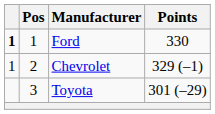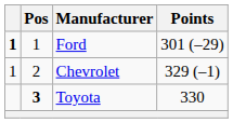 <table class="wikitable" style="font-size: 95%">
 <tr>
 <th></th>
 <th>Pos</th>
 <th>Manufacturer</th>
 <th>Points</th>
 </tr>
 <tr>
 <td align="left"><strong> 1</strong></td>
 <td style="text-align:center;">1</td>
 <td><a href='#'>Ford</a></td>
-<td style="text-align:center;">330</td>
+<td style="text-align:center;">301 (–29)</td>
 </tr>
 <tr>
 <td align="left"> 1</td>
 <td style="text-align:center;">2</td>
 <td><a href='#'>Chevrolet</a></td>
 <td style="text-align:center;">329 (–1)</td>
 </tr>
 <tr>
 <td align="left"></td>
-<td style="text-align:center;">3</td>
+<td style="text-align:center;"><strong>3</strong></td>
 <td><a href='#'>Toyota</a></td>
-<td style="text-align:center;">301 (–29)</td>
+<td style="text-align:center;">330</td>
 </tr>
 <tr class="sortbottom">
 <th colspan="9"></th>
 </tr>
 </table>
